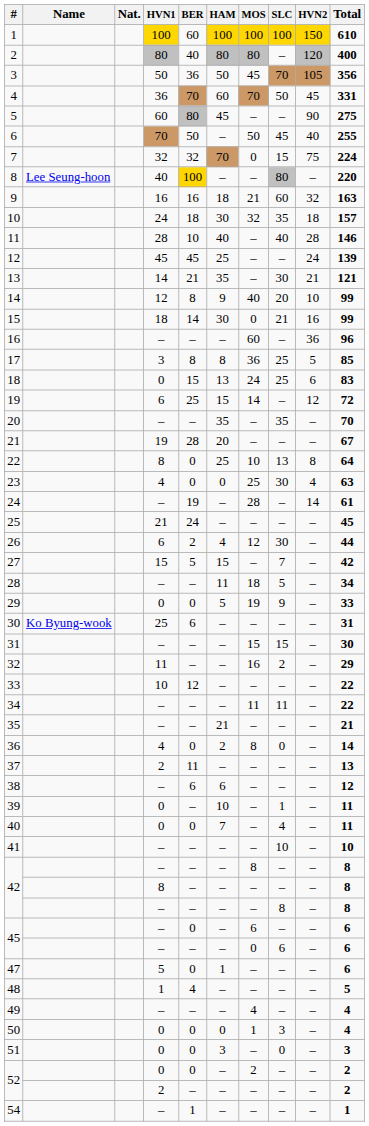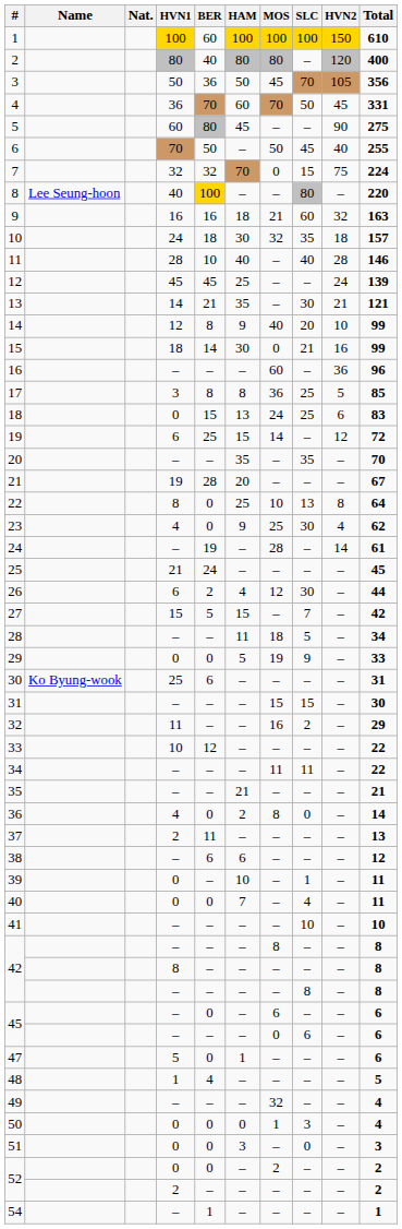 <table class="wikitable sortable" style="text-align:center;">
 <tr>
 <th>#</th>
 <th>Name</th>
 <th>Nat.</th>
 <th><small>HVN1</small></th>
 <th><small>BER</small></th>
 <th><small>HAM</small></th>
 <th><small>MOS</small></th>
 <th><small>SLC</small></th>
 <th><small>HVN2</small></th>
 <th>Total</th>
 </tr>
 <tr>
 <td>1</td>
 <td align=left></td>
 <td></td>
 <td bgcolor="gold">100</td>
 <td>60</td>
 <td bgcolor="gold">100</td>
 <td bgcolor="gold">100</td>
 <td bgcolor="gold">100</td>
 <td bgcolor="gold">150</td>
 <td><strong>610</strong></td>
 </tr>
 <tr>
 <td>2</td>
 <td align=left></td>
 <td></td>
 <td bgcolor="silver">80</td>
 <td>40</td>
 <td bgcolor="silver">80</td>
 <td bgcolor="silver">80</td>
 <td>–</td>
 <td bgcolor="silver">120</td>
 <td><strong>400</strong></td>
 </tr>
 <tr>
 <td>3</td>
 <td align=left></td>
 <td></td>
 <td>50</td>
 <td>36</td>
 <td>50</td>
 <td>45</td>
 <td bgcolor=CC9966>70</td>
 <td bgcolor=CC9966>105</td>
 <td><strong>356</strong></td>
 </tr>
 <tr>
 <td>4</td>
 <td align=left></td>
 <td></td>
 <td>36</td>
 <td bgcolor=CC9966>70</td>
 <td>60</td>
 <td bgcolor=CC9966>70</td>
 <td>50</td>
 <td>45</td>
 <td><strong>331</strong></td>
 </tr>
 <tr>
 <td>5</td>
 <td align=left></td>
 <td></td>
 <td>60</td>
 <td bgcolor="silver">80</td>
 <td>45</td>
 <td>–</td>
 <td>–</td>
 <td>90</td>
 <td><strong>275</strong></td>
 </tr>
 <tr>
 <td>6</td>
 <td align=left></td>
 <td></td>
 <td bgcolor=CC9966>70</td>
 <td>50</td>
 <td>–</td>
 <td>50</td>
 <td>45</td>
 <td>40</td>
 <td><strong>255</strong></td>
 </tr>
 <tr>
 <td>7</td>
 <td align=left></td>
 <td></td>
 <td>32</td>
 <td>32</td>
 <td bgcolor=CC9966>70</td>
 <td>0</td>
 <td>15</td>
 <td>75</td>
 <td><strong>224</strong></td>
 </tr>
 <tr>
 <td>8</td>
 <td align=left><a href='#'>Lee Seung-hoon</a></td>
 <td></td>
 <td>40</td>
 <td bgcolor="gold">100</td>
 <td>–</td>
 <td>–</td>
 <td bgcolor="silver">80</td>
 <td>–</td>
 <td><strong>220</strong></td>
 </tr>
 <tr>
 <td>9</td>
 <td align=left></td>
 <td></td>
 <td>16</td>
 <td>16</td>
 <td>18</td>
 <td>21</td>
 <td>60</td>
 <td>32</td>
 <td><strong>163</strong></td>
 </tr>
 <tr>
 <td>10</td>
 <td align=left></td>
 <td></td>
 <td>24</td>
 <td>18</td>
 <td>30</td>
 <td>32</td>
 <td>35</td>
 <td>18</td>
 <td><strong>157</strong></td>
 </tr>
 <tr>
 <td>11</td>
 <td align=left></td>
 <td></td>
 <td>28</td>
 <td>10</td>
 <td>40</td>
 <td>–</td>
 <td>40</td>
 <td>28</td>
 <td><strong>146</strong></td>
 </tr>
 <tr>
 <td>12</td>
 <td align=left></td>
 <td></td>
 <td>45</td>
 <td>45</td>
 <td>25</td>
 <td>–</td>
 <td>–</td>
 <td>24</td>
 <td><strong>139</strong></td>
 </tr>
 <tr>
 <td>13</td>
 <td align=left></td>
 <td></td>
 <td>14</td>
 <td>21</td>
 <td>35</td>
 <td>–</td>
 <td>30</td>
 <td>21</td>
 <td><strong>121</strong></td>
 </tr>
 <tr>
 <td>14</td>
 <td align=left></td>
 <td></td>
 <td>12</td>
 <td>8</td>
 <td>9</td>
 <td>40</td>
 <td>20</td>
 <td>10</td>
 <td><strong>99</strong></td>
 </tr>
 <tr>
 <td>15</td>
 <td align=left></td>
 <td></td>
 <td>18</td>
 <td>14</td>
 <td>30</td>
 <td>0</td>
 <td>21</td>
 <td>16</td>
 <td><strong>99</strong></td>
 </tr>
 <tr>
 <td>16</td>
 <td align=left></td>
 <td></td>
 <td>–</td>
 <td>–</td>
 <td>–</td>
 <td>60</td>
 <td>–</td>
 <td>36</td>
 <td><strong>96</strong></td>
 </tr>
 <tr>
 <td>17</td>
 <td align=left></td>
 <td></td>
 <td>3</td>
 <td>8</td>
 <td>8</td>
 <td>36</td>
 <td>25</td>
 <td>5</td>
 <td><strong>85</strong></td>
 </tr>
 <tr>
 <td>18</td>
 <td align=left></td>
 <td></td>
 <td>0</td>
 <td>15</td>
 <td>13</td>
 <td>24</td>
 <td>25</td>
 <td>6</td>
 <td><strong>83</strong></td>
 </tr>
 <tr>
 <td>19</td>
 <td align=left></td>
 <td></td>
 <td>6</td>
 <td>25</td>
 <td>15</td>
 <td>14</td>
 <td>–</td>
 <td>12</td>
 <td><strong>72</strong></td>
 </tr>
 <tr>
 <td>20</td>
 <td align=left></td>
 <td></td>
 <td>–</td>
 <td>–</td>
 <td>35</td>
 <td>–</td>
 <td>35</td>
 <td>–</td>
 <td><strong>70</strong></td>
 </tr>
 <tr>
 <td>21</td>
 <td align=left></td>
 <td></td>
 <td>19</td>
 <td>28</td>
 <td>20</td>
 <td>–</td>
 <td>–</td>
 <td>–</td>
 <td><strong>67</strong></td>
 </tr>
 <tr>
 <td>22</td>
 <td align=left></td>
 <td></td>
 <td>8</td>
 <td>0</td>
 <td>25</td>
 <td>10</td>
 <td>13</td>
 <td>8</td>
 <td><strong>64</strong></td>
 </tr>
 <tr>
 <td>23</td>
 <td align=left></td>
 <td></td>
 <td>4</td>
 <td>0</td>
-<td>0</td>
+<td>9</td>
 <td>25</td>
 <td>30</td>
 <td>4</td>
-<td><strong>63</strong></td>
+<td><strong>62</strong></td>
 </tr>
 <tr>
 <td>24</td>
 <td align=left></td>
 <td></td>
 <td>–</td>
 <td>19</td>
 <td>–</td>
 <td>28</td>
 <td>–</td>
 <td>14</td>
 <td><strong>61</strong></td>
 </tr>
 <tr>
 <td>25</td>
 <td align=left></td>
 <td></td>
 <td>21</td>
 <td>24</td>
 <td>–</td>
 <td>–</td>
 <td>–</td>
 <td>–</td>
 <td><strong>45</strong></td>
 </tr>
 <tr>
 <td>26</td>
 <td align=left></td>
 <td></td>
 <td>6</td>
 <td>2</td>
 <td>4</td>
 <td>12</td>
 <td>30</td>
 <td>–</td>
 <td><strong>44</strong></td>
 </tr>
 <tr>
 <td>27</td>
 <td align=left></td>
 <td></td>
 <td>15</td>
 <td>5</td>
 <td>15</td>
 <td>–</td>
 <td>7</td>
 <td>–</td>
 <td><strong>42</strong></td>
 </tr>
 <tr>
 <td>28</td>
 <td align=left></td>
 <td></td>
 <td>–</td>
 <td>–</td>
 <td>11</td>
 <td>18</td>
 <td>5</td>
 <td>–</td>
 <td><strong>34</strong></td>
 </tr>
 <tr>
 <td>29</td>
 <td align=left></td>
 <td></td>
 <td>0</td>
 <td>0</td>
 <td>5</td>
 <td>19</td>
 <td>9</td>
 <td>–</td>
 <td><strong>33</strong></td>
 </tr>
 <tr>
 <td>30</td>
 <td align=left><a href='#'>Ko Byung-wook</a></td>
 <td></td>
 <td>25</td>
 <td>6</td>
 <td>–</td>
 <td>–</td>
 <td>–</td>
 <td>–</td>
 <td><strong>31</strong></td>
 </tr>
 <tr>
 <td>31</td>
 <td align=left></td>
 <td></td>
 <td>–</td>
 <td>–</td>
 <td>–</td>
 <td>15</td>
 <td>15</td>
 <td>–</td>
 <td><strong>30</strong></td>
 </tr>
 <tr>
 <td>32</td>
 <td align=left></td>
 <td></td>
 <td>11</td>
 <td>–</td>
 <td>–</td>
 <td>16</td>
 <td>2</td>
 <td>–</td>
 <td><strong>29</strong></td>
 </tr>
 <tr>
 <td>33</td>
 <td align=left></td>
 <td></td>
 <td>10</td>
 <td>12</td>
 <td>–</td>
 <td>–</td>
 <td>–</td>
 <td>–</td>
 <td><strong>22</strong></td>
 </tr>
 <tr>
 <td>34</td>
 <td align=left></td>
 <td></td>
 <td>–</td>
 <td>–</td>
 <td>–</td>
 <td>11</td>
 <td>11</td>
 <td>–</td>
 <td><strong>22</strong></td>
 </tr>
 <tr>
 <td>35</td>
 <td align=left></td>
 <td></td>
 <td>–</td>
 <td>–</td>
 <td>21</td>
 <td>–</td>
 <td>–</td>
 <td>–</td>
 <td><strong>21</strong></td>
 </tr>
 <tr>
 <td>36</td>
 <td align=left></td>
 <td></td>
 <td>4</td>
 <td>0</td>
 <td>2</td>
 <td>8</td>
 <td>0</td>
 <td>–</td>
 <td><strong>14</strong></td>
 </tr>
 <tr>
 <td>37</td>
 <td align=left></td>
 <td></td>
 <td>2</td>
 <td>11</td>
 <td>–</td>
 <td>–</td>
 <td>–</td>
 <td>–</td>
 <td><strong>13</strong></td>
 </tr>
 <tr>
 <td>38</td>
 <td align=left></td>
 <td></td>
 <td>–</td>
 <td>6</td>
 <td>6</td>
 <td>–</td>
 <td>–</td>
 <td>–</td>
 <td><strong>12</strong></td>
 </tr>
 <tr>
 <td>39</td>
 <td align=left></td>
 <td></td>
 <td>0</td>
 <td>–</td>
 <td>10</td>
 <td>–</td>
 <td>1</td>
 <td>–</td>
 <td><strong>11</strong></td>
 </tr>
 <tr>
 <td>40</td>
 <td align=left></td>
 <td></td>
 <td>0</td>
 <td>0</td>
 <td>7</td>
 <td>–</td>
 <td>4</td>
 <td>–</td>
 <td><strong>11</strong></td>
 </tr>
 <tr>
 <td>41</td>
 <td align=left></td>
 <td></td>
 <td>–</td>
 <td>–</td>
 <td>–</td>
 <td>–</td>
 <td>10</td>
 <td>–</td>
 <td><strong>10</strong></td>
 </tr>
 <tr>
 <td rowspan=3>42</td>
 <td align=left></td>
 <td></td>
 <td>–</td>
 <td>–</td>
 <td>–</td>
 <td>8</td>
 <td>–</td>
 <td>–</td>
 <td><strong>8</strong></td>
 </tr>
 <tr>
 <td align=left></td>
 <td></td>
 <td>8</td>
 <td>–</td>
 <td>–</td>
 <td>–</td>
 <td>–</td>
 <td>–</td>
 <td><strong>8</strong></td>
 </tr>
 <tr>
 <td align=left></td>
 <td></td>
 <td>–</td>
 <td>–</td>
 <td>–</td>
 <td>–</td>
 <td>8</td>
 <td>–</td>
 <td><strong>8</strong></td>
 </tr>
 <tr>
 <td rowspan=2>45</td>
 <td align=left></td>
 <td></td>
 <td>–</td>
 <td>0</td>
 <td>–</td>
 <td>6</td>
 <td>–</td>
 <td>–</td>
 <td><strong>6</strong></td>
 </tr>
 <tr>
 <td align=left></td>
 <td></td>
 <td>–</td>
 <td>–</td>
 <td>–</td>
 <td>0</td>
 <td>6</td>
 <td>–</td>
 <td><strong>6</strong></td>
 </tr>
 <tr>
 <td>47</td>
 <td align=left></td>
 <td></td>
 <td>5</td>
 <td>0</td>
 <td>1</td>
 <td>–</td>
 <td>–</td>
 <td>–</td>
 <td><strong>6</strong></td>
 </tr>
 <tr>
 <td>48</td>
 <td align=left></td>
 <td></td>
 <td>1</td>
 <td>4</td>
 <td>–</td>
 <td>–</td>
 <td>–</td>
 <td>–</td>
 <td><strong>5</strong></td>
 </tr>
 <tr>
 <td>49</td>
 <td align=left></td>
 <td></td>
 <td>–</td>
 <td>–</td>
 <td>–</td>
-<td>4</td>
+<td>32</td>
 <td>–</td>
 <td>–</td>
 <td><strong>4</strong></td>
 </tr>
 <tr>
 <td>50</td>
 <td align=left></td>
 <td></td>
 <td>0</td>
 <td>0</td>
 <td>0</td>
 <td>1</td>
 <td>3</td>
 <td>–</td>
 <td><strong>4</strong></td>
 </tr>
 <tr>
 <td>51</td>
 <td align=left></td>
 <td></td>
 <td>0</td>
 <td>0</td>
 <td>3</td>
 <td>–</td>
 <td>0</td>
 <td>–</td>
 <td><strong>3</strong></td>
 </tr>
 <tr>
 <td rowspan=2>52</td>
 <td align=left></td>
 <td></td>
 <td>0</td>
 <td>0</td>
 <td>–</td>
 <td>2</td>
 <td>–</td>
 <td>–</td>
 <td><strong>2</strong></td>
 </tr>
 <tr>
 <td align=left></td>
 <td></td>
 <td>2</td>
 <td>–</td>
 <td>–</td>
 <td>–</td>
 <td>–</td>
 <td>–</td>
 <td><strong>2</strong></td>
 </tr>
 <tr>
 <td>54</td>
 <td align=left></td>
 <td></td>
 <td>–</td>
 <td>1</td>
 <td>–</td>
 <td>–</td>
 <td>–</td>
 <td>–</td>
 <td><strong>1</strong></td>
 </tr>
 </table>
